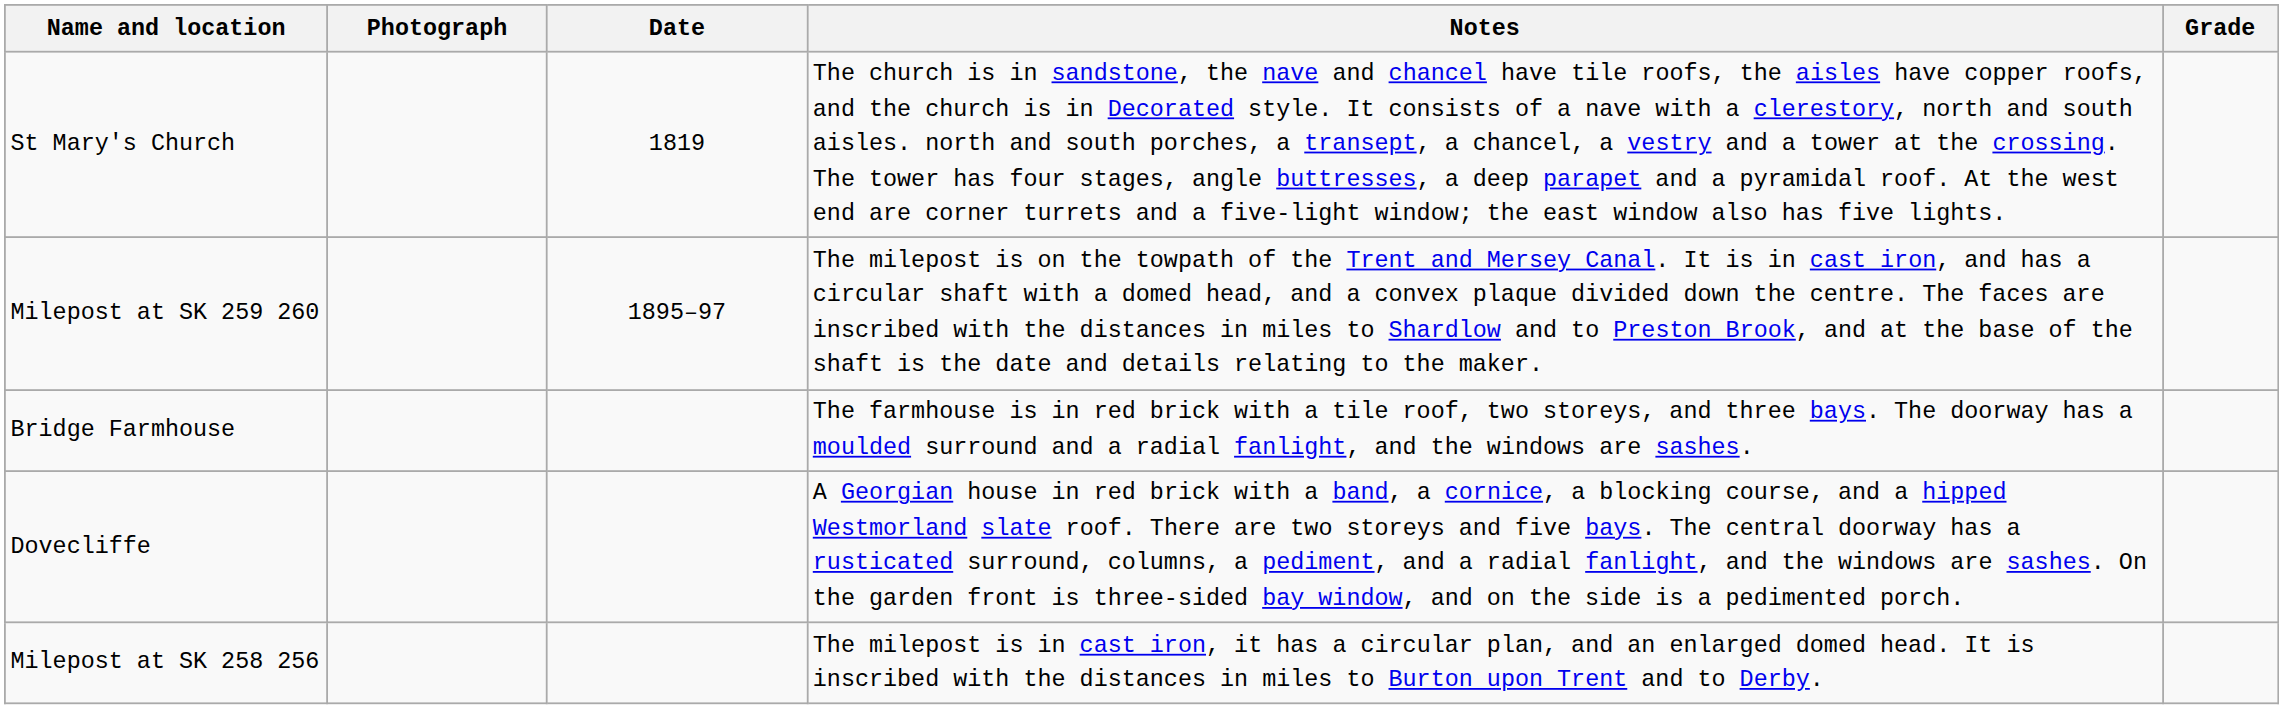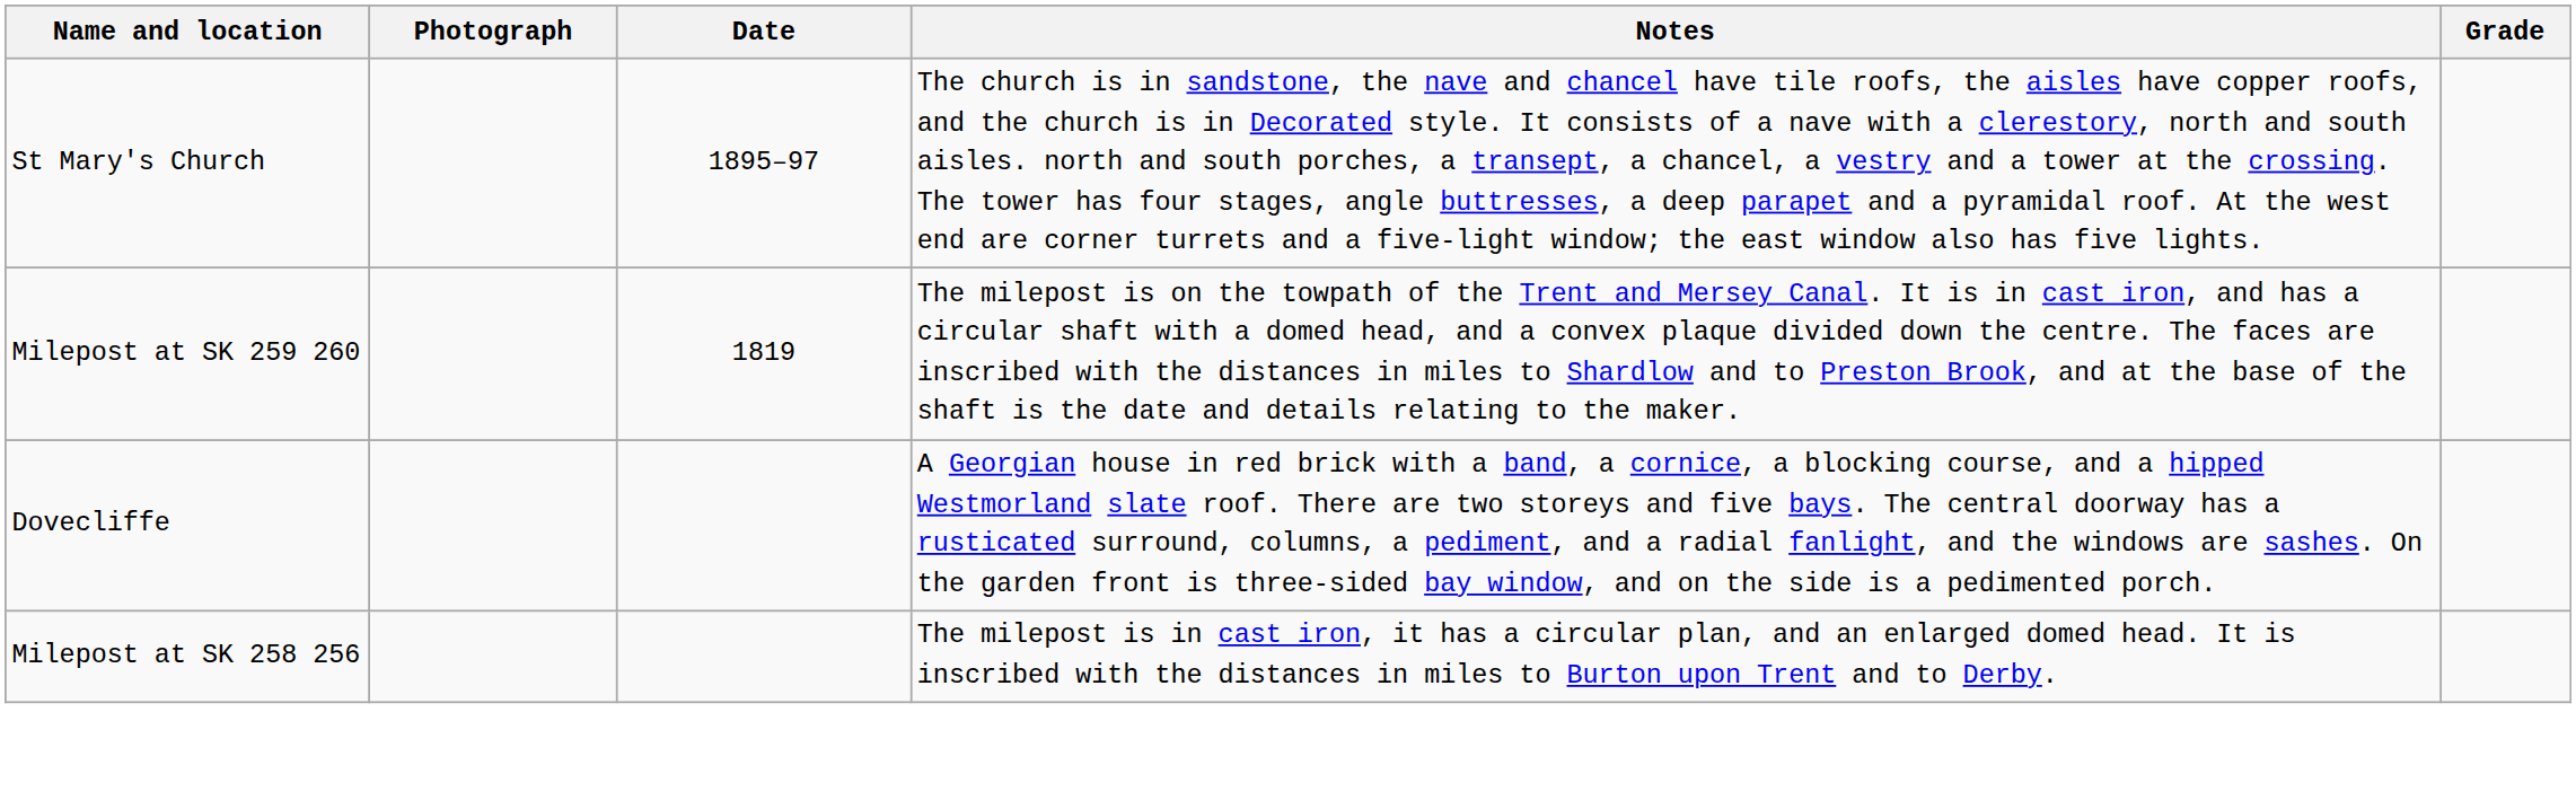 <table class="wikitable sortable plainrowheaders" style="width:100%; border:0; text-align:left; line-height:150%;">
 <tr>
 <th scope="col"  style="width:150px">Name and location</th>
 <th scope="col"  style="width:100px" class="unsortable">Photograph</th>
 <th scope="col"  style="width:120px">Date</th>
 <th scope="col"  style="width:650px" class="unsortable">Notes</th>
 <th scope="col"  style="width:50px">Grade</th>
 </tr>
 <tr>
 <td>St Mary's Church<br><small></small></td>
 <td></td>
-<td align="center">1819</td>
+<td align="center">1895–97</td>
 <td>The church is in <a href='#'>sandstone</a>, the <a href='#'>nave</a> and <a href='#'>chancel</a> have tile roofs, the <a href='#'>aisles</a> have copper roofs, and the church is in <a href='#'>Decorated</a> style.  It consists of a nave with a <a href='#'>clerestory</a>, north and south aisles. north and south porches, a <a href='#'>transept</a>, a chancel, a <a href='#'>vestry</a> and a tower at the <a href='#'>crossing</a>.  The tower has four stages, angle <a href='#'>buttresses</a>, a deep <a href='#'>parapet</a> and a pyramidal roof.  At the west end are corner turrets and a five-light window; the east window also has five lights.</td>
 <td align="center" ></td>
 </tr>
 <tr>
 <td>Milepost at SK 259 260<br><small></small></td>
 <td></td>
-<td align="center">1895–97</td>
+<td align="center">1819</td>
 <td>The milepost is on the towpath of the <a href='#'>Trent and Mersey Canal</a>.  It is in <a href='#'>cast iron</a>, and has a circular shaft with a domed head, and a convex plaque divided down the centre.  The faces are inscribed with the distances in miles to <a href='#'>Shardlow</a> and to <a href='#'>Preston Brook</a>, and at the base of the shaft is the date and details relating to the maker.</td>
-<td align="center" ></td>
-</tr>
-<tr>
-<td>Bridge Farmhouse<br><small></small></td>
-<td></td>
-<td align="center"></td>
-<td>The farmhouse is in red brick with a tile roof, two storeys, and three <a href='#'>bays</a>.  The doorway has a <a href='#'>moulded</a> surround and a radial <a href='#'>fanlight</a>, and the windows are <a href='#'>sashes</a>.</td>
 <td align="center" ></td>
 </tr>
 <tr>
 <td>Dovecliffe<br><small></small></td>
 <td></td>
 <td align="center"></td>
 <td>A <a href='#'>Georgian</a> house in red brick with a <a href='#'>band</a>, a <a href='#'>cornice</a>, a blocking course, and a <a href='#'>hipped</a> <a href='#'>Westmorland</a> <a href='#'>slate</a> roof.  There are two storeys and five <a href='#'>bays</a>.  The central doorway has a <a href='#'>rusticated</a> surround, columns, a <a href='#'>pediment</a>, and a radial <a href='#'>fanlight</a>, and the windows are <a href='#'>sashes</a>.  On the garden front is three-sided <a href='#'>bay window</a>, and on the side is a pedimented porch.</td>
 <td align="center" ></td>
 </tr>
 <tr>
 <td>Milepost at SK 258 256<br><small></small></td>
 <td></td>
 <td align="center"></td>
 <td>The milepost is in <a href='#'>cast iron</a>, it has a circular plan, and an enlarged domed head.  It is inscribed with the distances in miles to <a href='#'>Burton upon Trent</a> and to <a href='#'>Derby</a>.</td>
 <td align="center" ></td>
 </tr>
 <tr>
 </tr>
 </table>
